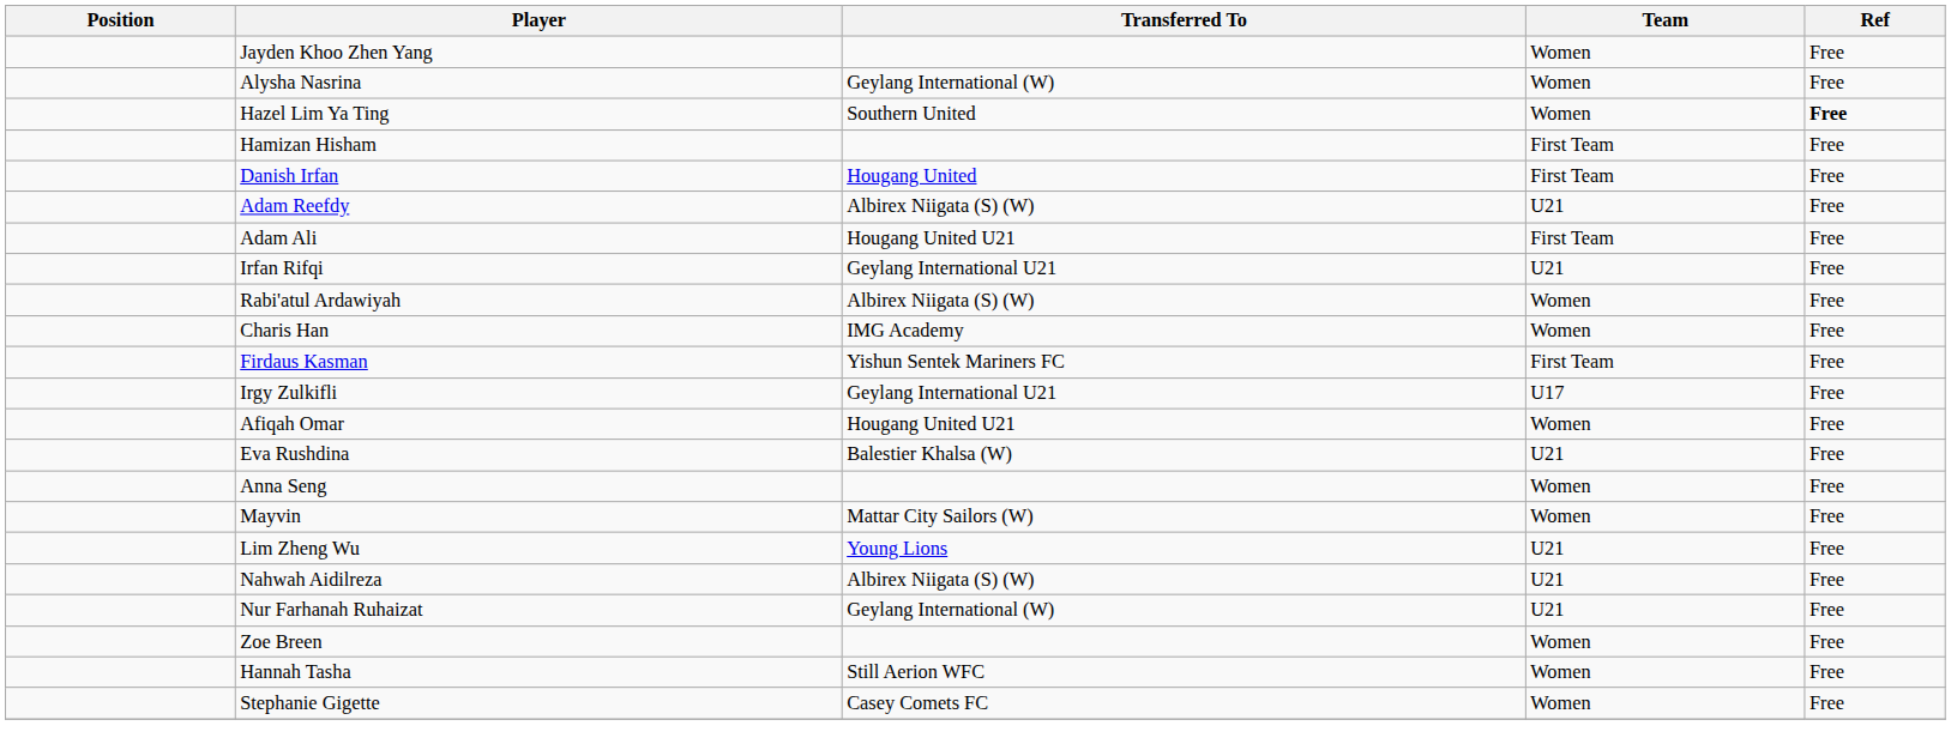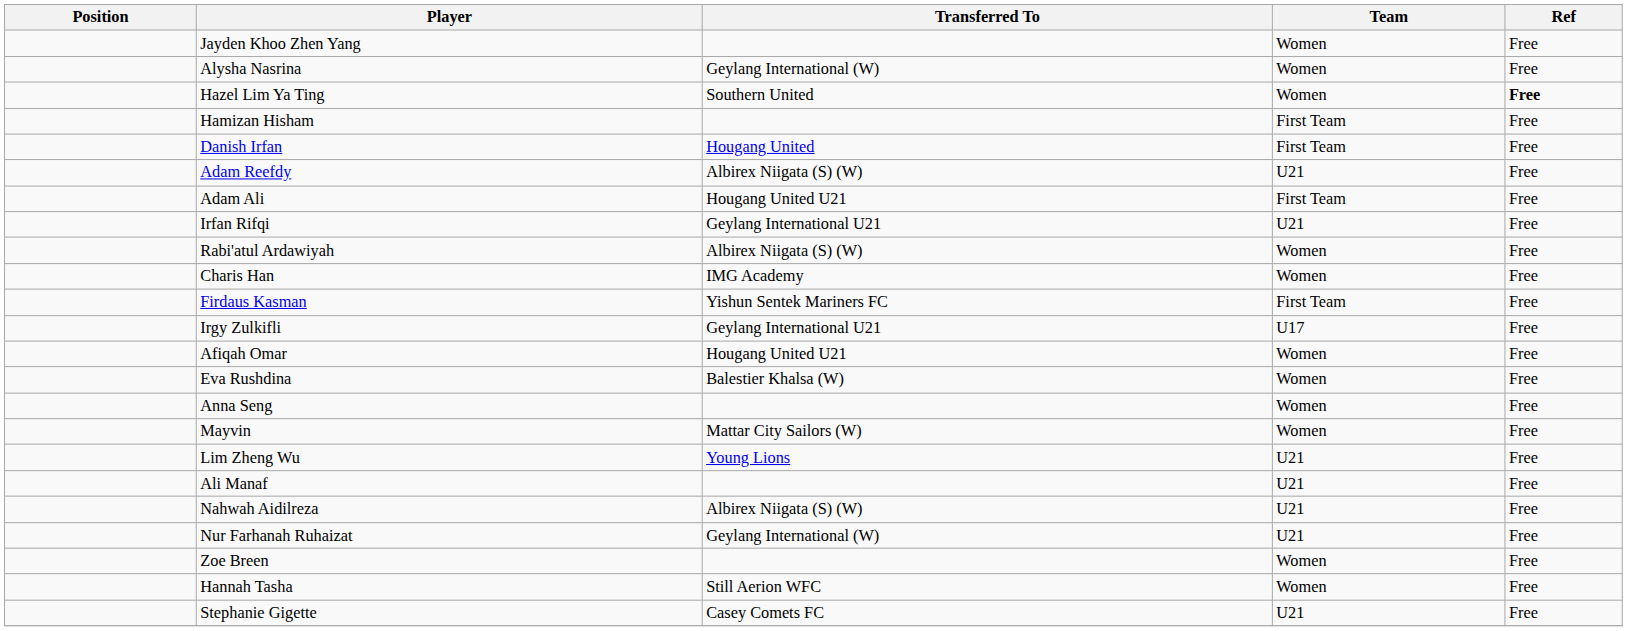 <table class="wikitable sortable" style="width:80%; text-align:center; font-size:100%; text-align:left;">
 <tr>
 <th><strong>Position</strong></th>
 <th><strong>Player</strong></th>
 <th><strong>Transferred To</strong></th>
 <th><strong>Team</strong></th>
 <th><strong>Ref</strong></th>
 </tr>
 <tr>
 <td></td>
 <td> Jayden Khoo Zhen Yang</td>
 <td></td>
 <td>Women</td>
 <td>Free</td>
 </tr>
 <tr>
 <td></td>
 <td> Alysha Nasrina</td>
 <td> Geylang International (W)</td>
 <td>Women</td>
 <td>Free</td>
 </tr>
 <tr>
 <td></td>
 <td> Hazel Lim Ya Ting</td>
 <td> Southern United</td>
 <td>Women</td>
 <td><strong>Free </strong></td>
 </tr>
 <tr>
 <td></td>
 <td> Hamizan Hisham</td>
 <td></td>
 <td>First Team</td>
 <td>Free</td>
 </tr>
 <tr>
 <td></td>
 <td> <a href='#'>Danish Irfan</a></td>
 <td> <a href='#'>Hougang United</a></td>
 <td>First Team</td>
 <td>Free </td>
 </tr>
 <tr>
 <td></td>
 <td> <a href='#'>Adam Reefdy</a></td>
 <td> Albirex Niigata (S)  (W)</td>
 <td>U21</td>
 <td>Free</td>
 </tr>
 <tr>
 <td></td>
 <td> Adam Ali</td>
 <td> Hougang United U21</td>
 <td>First Team</td>
 <td>Free</td>
 </tr>
 <tr>
 <td></td>
 <td> Irfan Rifqi</td>
 <td> Geylang International U21</td>
 <td>U21</td>
 <td>Free</td>
 </tr>
 <tr>
 <td></td>
 <td> Rabi'atul Ardawiyah</td>
 <td> Albirex Niigata (S) (W)</td>
 <td>Women</td>
 <td>Free </td>
 </tr>
 <tr>
 <td></td>
 <td> Charis Han</td>
 <td> IMG Academy</td>
 <td>Women</td>
 <td>Free</td>
 </tr>
 <tr>
 <td></td>
 <td> <a href='#'>Firdaus Kasman</a></td>
 <td> Yishun Sentek Mariners FC</td>
 <td>First Team</td>
 <td>Free </td>
 </tr>
 <tr>
 <td></td>
 <td> Irgy Zulkifli</td>
 <td> Geylang International U21</td>
 <td>U17</td>
 <td>Free</td>
 </tr>
 <tr>
 <td></td>
 <td> Afiqah Omar</td>
 <td> Hougang United U21</td>
 <td>Women</td>
 <td>Free </td>
 </tr>
 <tr>
 <td></td>
 <td> Eva Rushdina</td>
 <td> Balestier Khalsa (W)</td>
-<td>U21</td>
+<td>Women</td>
 <td>Free</td>
 </tr>
 <tr>
 <td></td>
 <td> Anna Seng</td>
 <td></td>
 <td>Women</td>
 <td>Free</td>
 </tr>
 <tr>
 <td></td>
 <td> Mayvin</td>
 <td> Mattar City Sailors (W)</td>
 <td>Women</td>
 <td>Free</td>
 </tr>
 <tr>
 <td></td>
 <td> Lim Zheng Wu</td>
 <td> <a href='#'>Young Lions</a></td>
+<td>U21</td>
+<td>Free</td>
+</tr>
+<tr>
+<td></td>
+<td> Ali Manaf</td>
+<td></td>
 <td>U21</td>
 <td>Free</td>
 </tr>
 <tr>
 <td></td>
 <td> Nahwah Aidilreza</td>
 <td> Albirex Niigata (S) (W)</td>
 <td>U21</td>
 <td>Free </td>
 </tr>
 <tr>
 <td></td>
 <td> Nur Farhanah Ruhaizat</td>
 <td> Geylang International (W)</td>
 <td>U21</td>
 <td>Free</td>
 </tr>
 <tr>
 <td></td>
 <td> Zoe Breen</td>
 <td></td>
 <td>Women</td>
 <td>Free</td>
 </tr>
 <tr>
 <td></td>
 <td> Hannah Tasha</td>
 <td> Still Aerion WFC</td>
 <td>Women</td>
 <td>Free</td>
 </tr>
 <tr>
 <td></td>
 <td> Stephanie Gigette</td>
 <td> Casey Comets FC</td>
-<td>Women</td>
+<td>U21</td>
 <td>Free</td>
 </tr>
 <tr>
 </tr>
 </table>
